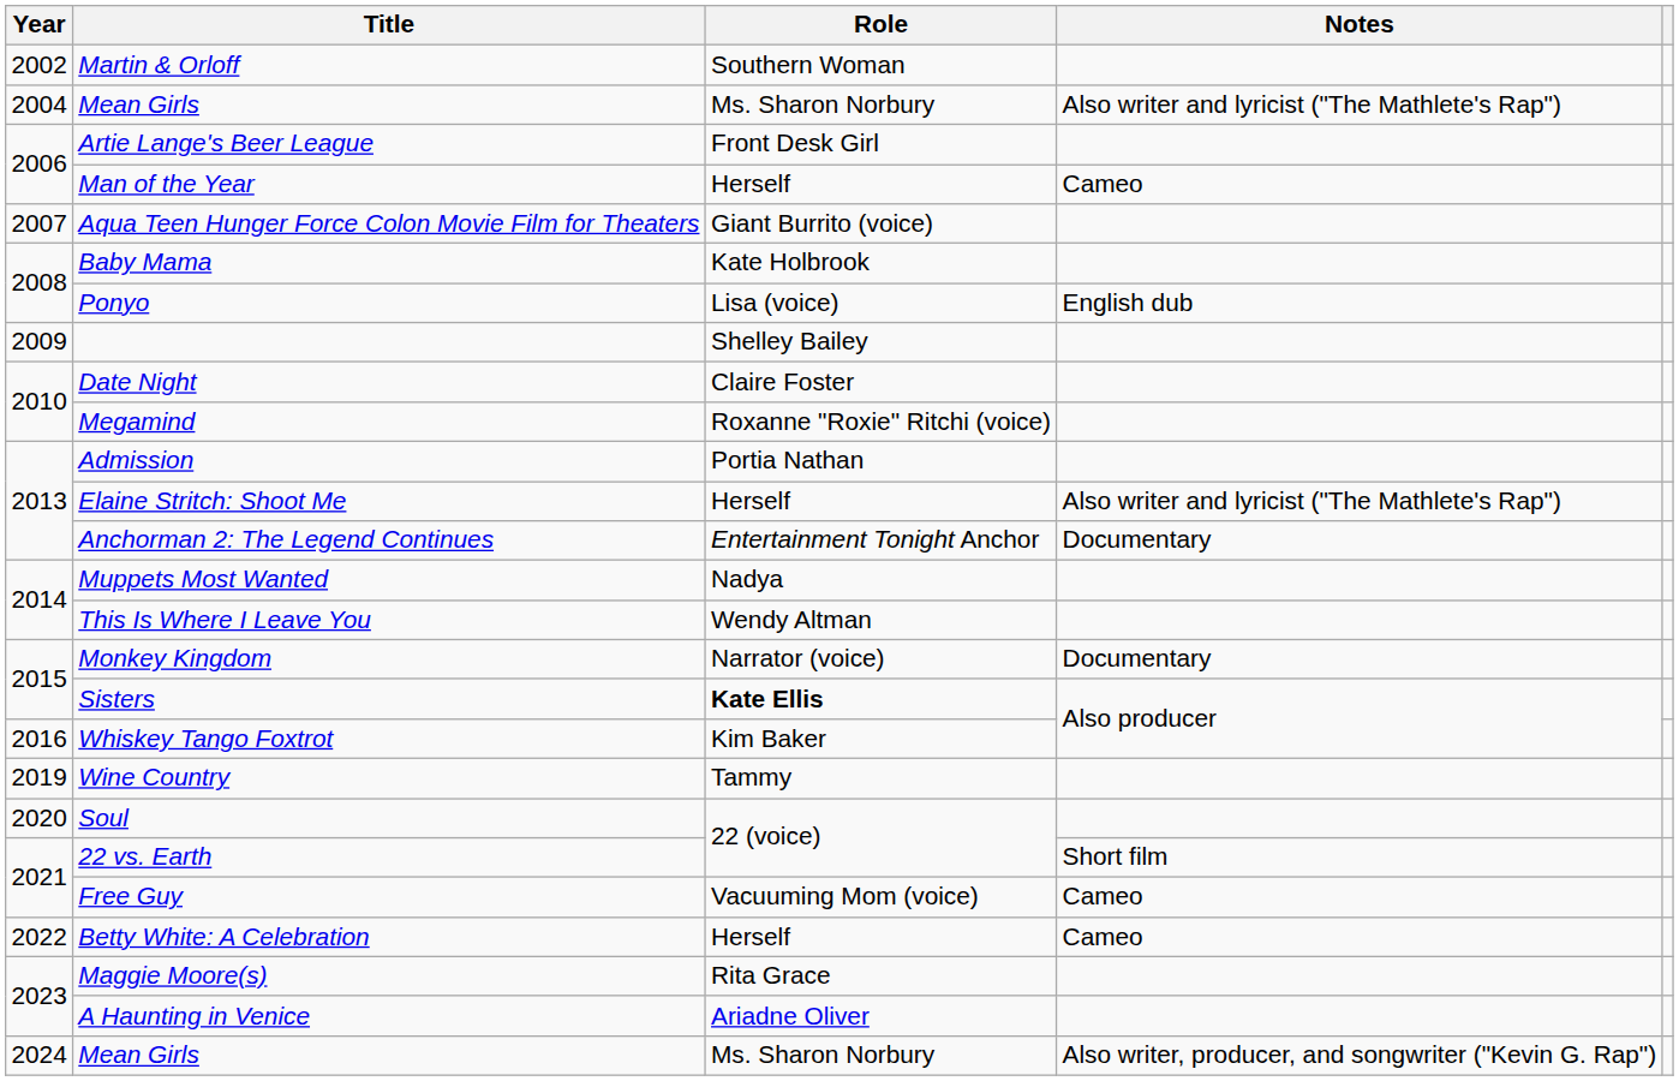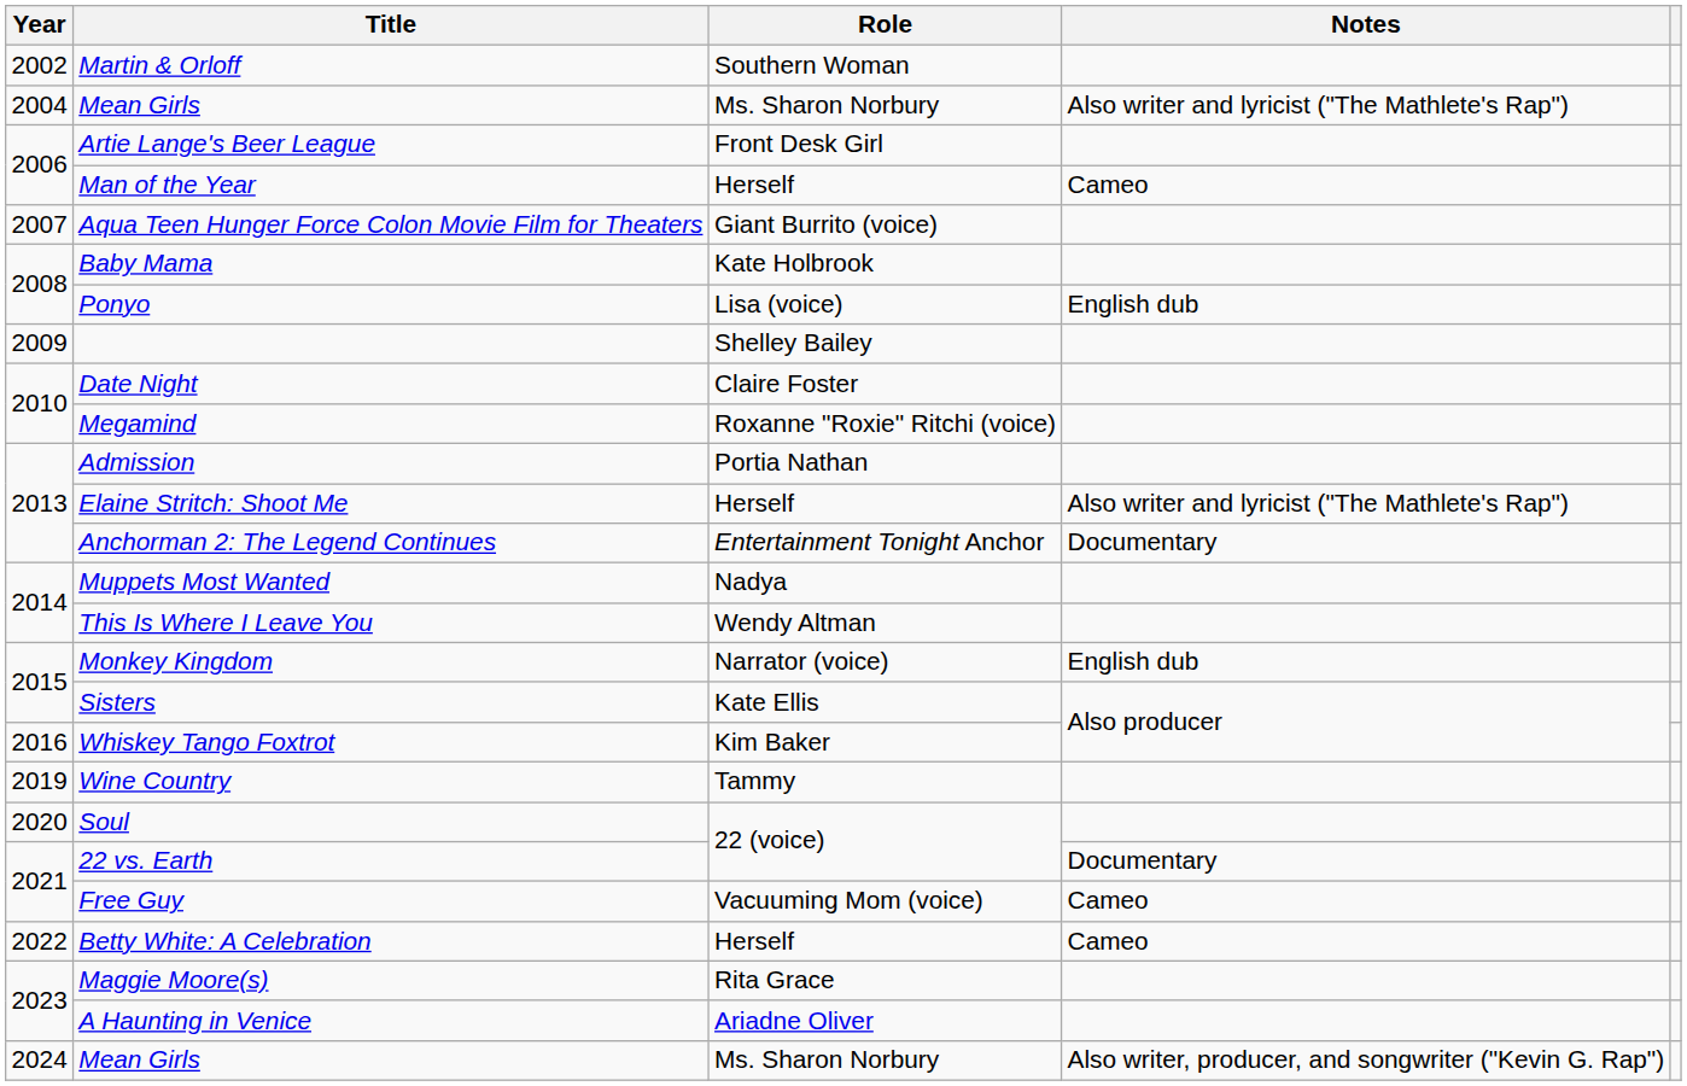 <table class="wikitable sortable">
 <tr>
 <th scope="col">Year</th>
 <th scope="col">Title</th>
 <th scope="col">Role</th>
 <th scope="col" class="unsortable">Notes</th>
 <th scope="col" class="unsortable"></th>
 </tr>
 <tr>
 <td>2002</td>
 <td><em><a href='#'>Martin & Orloff</a></em></td>
 <td>Southern Woman</td>
 <td></td>
 <td style="text-align:center;"></td>
 </tr>
 <tr>
 <td>2004</td>
 <td><em><a href='#'>Mean Girls</a></em></td>
 <td>Ms. Sharon Norbury</td>
 <td>Also writer and lyricist ("The Mathlete's Rap")</td>
 <td style="text-align:center;"></td>
 </tr>
 <tr>
 <td rowspan="2">2006</td>
 <td><em><a href='#'>Artie Lange's Beer League</a></em></td>
 <td>Front Desk Girl</td>
 <td></td>
 <td style="text-align:center;"></td>
 </tr>
 <tr>
 <td><em><a href='#'>Man of the Year</a></em></td>
 <td>Herself</td>
 <td>Cameo</td>
 <td style="text-align:center;"></td>
 </tr>
 <tr>
 <td>2007</td>
 <td><em><a href='#'>Aqua Teen Hunger Force Colon Movie Film for Theaters</a></em></td>
 <td>Giant Burrito (voice)</td>
 <td></td>
 <td style="text-align:center;"></td>
 </tr>
 <tr>
 <td rowspan="2">2008</td>
 <td><em><a href='#'>Baby Mama</a></em></td>
 <td>Kate Holbrook</td>
 <td></td>
 <td style="text-align:center;"></td>
 </tr>
 <tr>
 <td><em><a href='#'>Ponyo</a></em></td>
 <td>Lisa (voice)</td>
 <td>English dub</td>
 <td style="text-align:center;"></td>
 </tr>
 <tr>
 <td>2009</td>
 <td><em></em></td>
 <td>Shelley Bailey</td>
 <td></td>
 <td style="text-align:center;"></td>
 </tr>
 <tr>
 <td rowspan="2">2010</td>
 <td><em><a href='#'>Date Night</a></em></td>
 <td>Claire Foster</td>
 <td></td>
 <td style="text-align:center;"></td>
 </tr>
 <tr>
 <td><em><a href='#'>Megamind</a></em></td>
 <td>Roxanne "Roxie" Ritchi (voice)</td>
 <td></td>
 <td style="text-align:center;"></td>
 </tr>
 <tr>
 <td rowspan="3">2013</td>
 <td><em><a href='#'>Admission</a></em></td>
 <td>Portia Nathan</td>
 <td></td>
 <td style="text-align:center;"></td>
 </tr>
 <tr>
 <td><em><a href='#'>Elaine Stritch: Shoot Me</a></em></td>
 <td>Herself</td>
 <td>Also writer and lyricist ("The Mathlete's Rap")</td>
 <td style="text-align:center;"></td>
 </tr>
 <tr>
 <td><em><a href='#'>Anchorman 2: The Legend Continues</a></em></td>
 <td><em>Entertainment Tonight</em> Anchor</td>
 <td>Documentary</td>
 <td style="text-align:center;"></td>
 </tr>
 <tr>
 <td rowspan="2">2014</td>
 <td><em><a href='#'>Muppets Most Wanted</a></em></td>
 <td>Nadya</td>
 <td></td>
 <td style="text-align:center;"></td>
 </tr>
 <tr>
 <td><em><a href='#'>This Is Where I Leave You</a></em></td>
 <td>Wendy Altman</td>
 <td></td>
 <td style="text-align:center;"></td>
 </tr>
 <tr>
 <td rowspan="2">2015</td>
 <td><em><a href='#'>Monkey Kingdom</a></em></td>
 <td>Narrator (voice)</td>
-<td>Documentary</td>
+<td>English dub</td>
 <td style="text-align:center;"></td>
 </tr>
 <tr>
 <td><em><a href='#'>Sisters</a></em></td>
-<td><strong>Kate Ellis</strong></td>
+<td>Kate Ellis</td>
 <td rowspan="2">Also producer</td>
 <td style="text-align:center;"></td>
 </tr>
 <tr>
 <td>2016</td>
 <td><em><a href='#'>Whiskey Tango Foxtrot</a></em></td>
 <td>Kim Baker</td>
 <td style="text-align:center;"></td>
 </tr>
 <tr>
 <td>2019</td>
 <td><em><a href='#'>Wine Country</a></em></td>
 <td>Tammy</td>
 <td></td>
 <td style="text-align:center;"></td>
 </tr>
 <tr>
 <td>2020</td>
 <td><em><a href='#'>Soul</a></em></td>
 <td rowspan="2">22 (voice)</td>
 <td></td>
 <td style="text-align:center;"></td>
 </tr>
 <tr>
 <td rowspan="2">2021</td>
 <td><em><a href='#'>22 vs. Earth</a></em></td>
-<td>Short film</td>
+<td>Documentary</td>
 <td style="text-align:center;"></td>
 </tr>
 <tr>
 <td><em><a href='#'>Free Guy</a></em></td>
 <td>Vacuuming Mom (voice)</td>
 <td>Cameo</td>
 <td style="text-align:center;"></td>
 </tr>
 <tr>
 <td>2022</td>
 <td><em><a href='#'>Betty White: A Celebration</a></em></td>
 <td>Herself</td>
 <td>Cameo</td>
 <td style="text-align:center;"></td>
 </tr>
 <tr>
 <td rowspan="2">2023</td>
 <td><em><a href='#'>Maggie Moore(s)</a></em></td>
 <td>Rita Grace</td>
 <td></td>
 <td style="text-align:center;"></td>
 </tr>
 <tr>
 <td><em><a href='#'>A Haunting in Venice</a></em></td>
 <td><a href='#'>Ariadne Oliver</a></td>
 <td></td>
 <td style="text-align:center;"></td>
 </tr>
 <tr>
 <td>2024</td>
 <td><em><a href='#'>Mean Girls</a></em></td>
 <td>Ms. Sharon Norbury</td>
 <td>Also writer, producer, and songwriter ("Kevin G. Rap")</td>
 <td style="text-align:center;"></td>
 </tr>
 </table>
